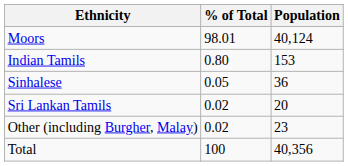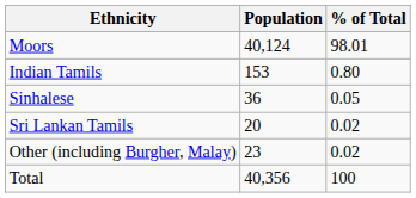 <table class="wikitable">
 <tr>
 <th>Ethnicity</th>
+<th>Population</th>
 <th>% of Total</th>
-<th>Population</th>
 </tr>
 <tr>
 <td><a href='#'>Moors</a></td>
+<td>40,124</td>
 <td>98.01</td>
-<td>40,124</td>
 </tr>
 <tr>
 <td><a href='#'>Indian Tamils</a></td>
+<td>153</td>
 <td>0.80</td>
-<td>153</td>
 </tr>
 <tr>
 <td><a href='#'>Sinhalese</a></td>
+<td>36</td>
 <td>0.05</td>
-<td>36</td>
 </tr>
 <tr>
 <td><a href='#'>Sri Lankan Tamils</a></td>
+<td>20</td>
 <td>0.02</td>
-<td>20</td>
 </tr>
 <tr>
 <td>Other (including <a href='#'>Burgher</a>, <a href='#'>Malay</a>)</td>
+<td>23</td>
 <td>0.02</td>
-<td>23</td>
 </tr>
 <tr>
 <td>Total</td>
+<td>40,356</td>
 <td>100</td>
-<td>40,356</td>
 </tr>
 </table>
